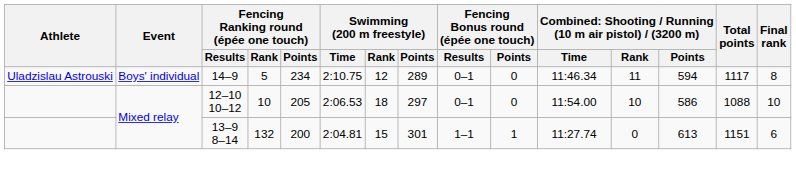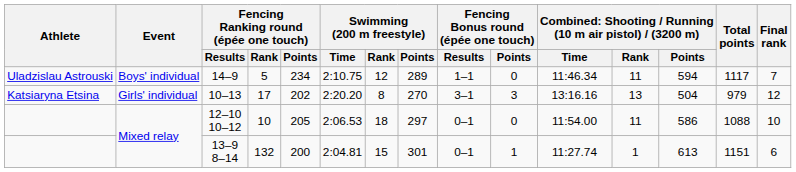 <table class="wikitable" style="font-size:90%;">
 <tr>
 <th rowspan=2>Athlete</th>
 <th rowspan=2>Event</th>
 <th colspan=3>Fencing<br>Ranking round<br><span>(épée one touch)</span></th>
 <th colspan=3>Swimming<br><span>(200 m freestyle)</span></th>
 <th colspan=2>Fencing<br>Bonus round<br><span>(épée one touch)</span></th>
 <th colspan=3>Combined: Shooting / Running<br><span>(10 m air pistol) / (3200 m)</span></th>
 <th rowspan=2>Total<br>points</th>
 <th rowspan=2>Final<br>rank</th>
 </tr>
 <tr style="font-size:95%">
 <th>Results</th>
 <th>Rank</th>
 <th>Points</th>
 <th>Time</th>
 <th>Rank</th>
 <th>Points</th>
 <th>Results</th>
 <th>Points</th>
 <th>Time</th>
 <th>Rank</th>
 <th>Points</th>
 </tr>
 <tr align=center>
 <td align=left><a href='#'>Uladzislau Astrouski</a></td>
 <td align=left><a href='#'>Boys' individual</a></td>
 <td>14–9</td>
 <td>5</td>
 <td>234</td>
 <td>2:10.75</td>
 <td>12</td>
 <td>289</td>
-<td>0–1</td>
+<td>1–1</td>
 <td>0</td>
 <td>11:46.34</td>
 <td>11</td>
 <td>594</td>
 <td>1117</td>
+<td>7</td>
+</tr>
+<tr align=center>
+<td align=left><a href='#'>Katsiaryna Etsina</a></td>
+<td align=left><a href='#'>Girls' individual</a></td>
+<td>10–13</td>
+<td>17</td>
+<td>202</td>
+<td>2:20.20</td>
 <td>8</td>
+<td>270</td>
+<td>3–1</td>
+<td>3</td>
+<td>13:16.16</td>
+<td>13</td>
+<td>504</td>
+<td>979</td>
+<td>12</td>
 </tr>
 <tr align=center>
 <td align=left><br></td>
 <td rowspan=2 align=left><a href='#'>Mixed relay</a></td>
 <td>12–10<br>10–12</td>
 <td>10</td>
 <td>205</td>
 <td>2:06.53</td>
 <td>18</td>
 <td>297</td>
 <td>0–1</td>
 <td>0</td>
 <td>11:54.00</td>
-<td>10</td>
+<td>11</td>
 <td>586</td>
 <td>1088</td>
 <td>10</td>
 </tr>
 <tr align=center>
 <td align=left><br></td>
 <td>13–9<br>8–14</td>
 <td>132</td>
 <td>200</td>
 <td>2:04.81</td>
 <td>15</td>
 <td>301</td>
-<td>1–1</td>
+<td>0–1</td>
 <td>1</td>
 <td>11:27.74</td>
-<td>0</td>
+<td>1</td>
 <td>613</td>
 <td>1151</td>
 <td>6</td>
 </tr>
 </table>
